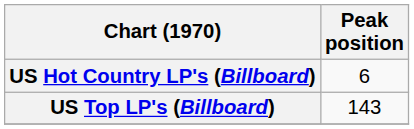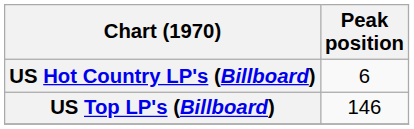 <table class="wikitable plainrowheaders" style="text-align:center">
 <tr>
 <th scope="col">Chart (1970)</th>
 <th scope="col">Peak<br>position</th>
 </tr>
 <tr>
 <th scope = "row">US <a href='#'>Hot Country LP's</a> (<em><a href='#'>Billboard</a></em>)</th>
 <td>6</td>
 </tr>
 <tr>
 <th scope = "row">US <a href='#'>Top LP's</a> (<em><a href='#'>Billboard</a></em>)</th>
-<td>143</td>
+<td>146</td>
 </tr>
 <tr>
 </tr>
 </table>
